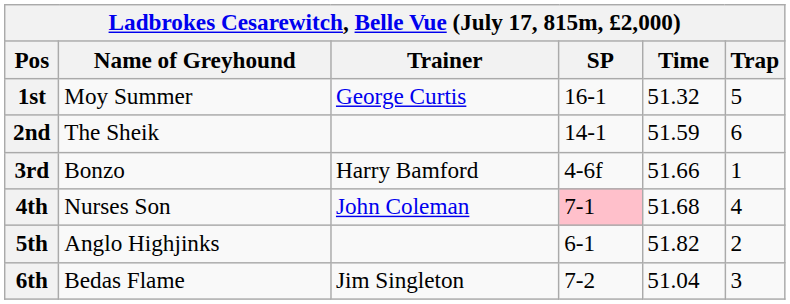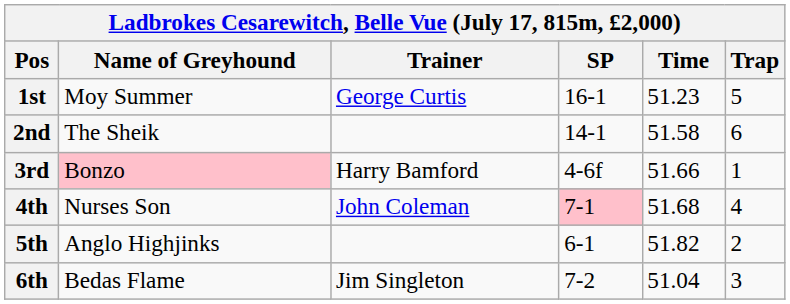 <table class="wikitable">
 <tr>
 <th colspan="6"><a href='#'>Ladbrokes Cesarewitch</a>, <a href='#'>Belle Vue</a> (July 17, 815m, £2,000)</th>
 </tr>
 <tr>
 <th width=30>Pos</th>
 <th width=180>Name of Greyhound</th>
 <th width=150>Trainer</th>
 <th width=50>SP</th>
 <th width=50>Time</th>
 <th width=30>Trap</th>
 </tr>
 <tr>
 <th>1st</th>
 <td>Moy Summer</td>
 <td><a href='#'>George Curtis</a></td>
 <td>16-1</td>
-<td>51.32</td>
+<td>51.23</td>
 <td>5</td>
 </tr>
 <tr>
 <th>2nd</th>
 <td>The Sheik</td>
 <td></td>
 <td>14-1</td>
-<td>51.59</td>
+<td>51.58</td>
 <td>6</td>
 </tr>
 <tr>
 <th>3rd</th>
-<td>Bonzo</td>
+<td style="background: pink;">Bonzo</td>
 <td>Harry Bamford</td>
 <td>4-6f</td>
 <td>51.66</td>
 <td>1</td>
 </tr>
 <tr>
 <th>4th</th>
 <td>Nurses Son</td>
 <td><a href='#'>John Coleman</a></td>
 <td style="background: pink;">7-1</td>
 <td>51.68</td>
 <td>4</td>
 </tr>
 <tr>
 <th>5th</th>
 <td>Anglo Highjinks</td>
 <td></td>
 <td>6-1</td>
 <td>51.82</td>
 <td>2</td>
 </tr>
 <tr>
 <th>6th</th>
 <td>Bedas Flame</td>
 <td>Jim Singleton</td>
 <td>7-2</td>
 <td>51.04</td>
 <td>3</td>
 </tr>
 </table>
